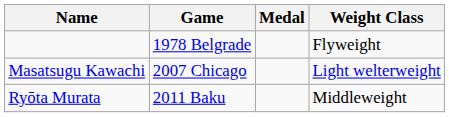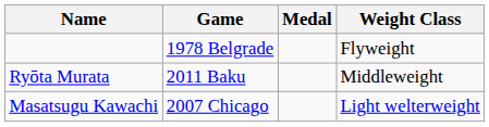 <table class="wikitable">
 <tr>
 <th>Name</th>
 <th>Game</th>
 <th>Medal</th>
 <th>Weight Class</th>
 </tr>
 <tr>
 <td></td>
 <td><a href='#'>1978 Belgrade</a></td>
 <td></td>
 <td>Flyweight</td>
 </tr>
 <tr>
+<td><a href='#'>Ryōta Murata</a></td>
+<td><a href='#'>2011 Baku</a></td>
+<td></td>
+<td>Middleweight</td>
+</tr>
+<tr>
 <td><a href='#'>Masatsugu Kawachi</a></td>
 <td><a href='#'>2007 Chicago</a></td>
 <td></td>
 <td><a href='#'>Light welterweight</a></td>
 </tr>
-<tr>
-<td><a href='#'>Ryōta Murata</a></td>
-<td><a href='#'>2011 Baku</a></td>
-<td></td>
-<td>Middleweight</td>
-</tr>
 </table>
